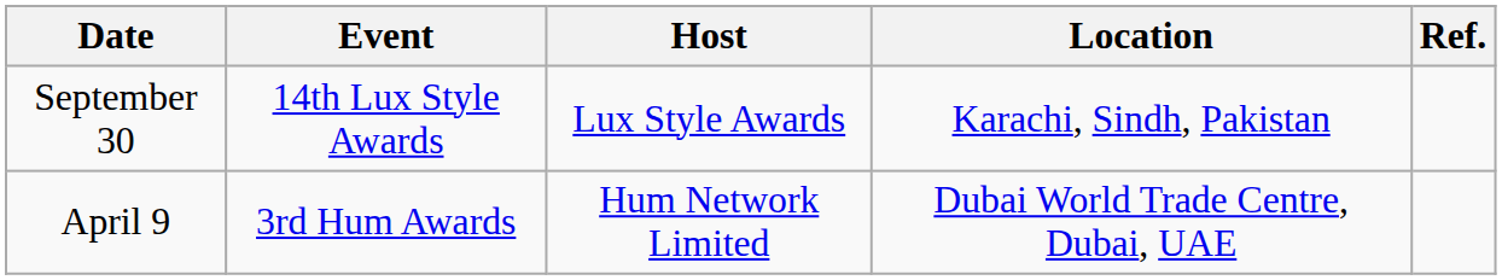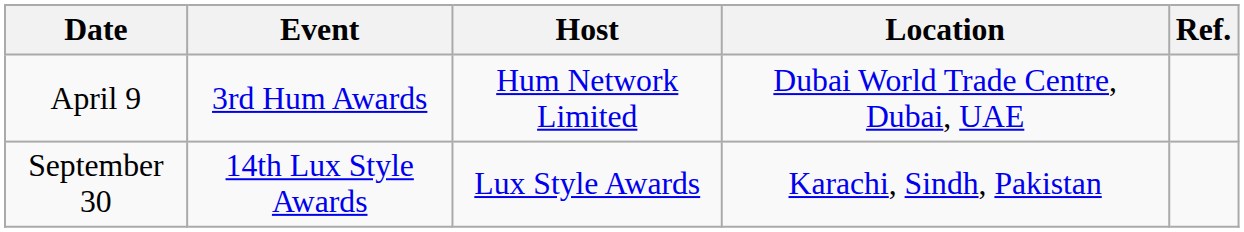 <table class="wikitable sortable" style="text-align: center; width: 100%; margin: 1em auto 1em auto;">
 <tr>
 <th>Date</th>
 <th>Event</th>
 <th>Host</th>
 <th>Location</th>
 <th>Ref.</th>
 </tr>
 <tr>
+<td>April 9</td>
+<td><a href='#'>3rd Hum Awards</a></td>
+<td><a href='#'>Hum Network Limited</a></td>
+<td><a href='#'>Dubai World Trade Centre</a>, <a href='#'>Dubai</a>, <a href='#'>UAE</a></td>
+<td></td>
+</tr>
+<tr>
 <td>September 30</td>
 <td><a href='#'>14th Lux Style Awards</a></td>
 <td><a href='#'>Lux Style Awards</a></td>
 <td><a href='#'>Karachi</a>, <a href='#'>Sindh</a>, <a href='#'>Pakistan</a></td>
 <td></td>
 </tr>
-<tr>
-<td>April 9</td>
-<td><a href='#'>3rd Hum Awards</a></td>
-<td><a href='#'>Hum Network Limited</a></td>
-<td><a href='#'>Dubai World Trade Centre</a>, <a href='#'>Dubai</a>, <a href='#'>UAE</a></td>
-<td></td>
-</tr>
 </table>
